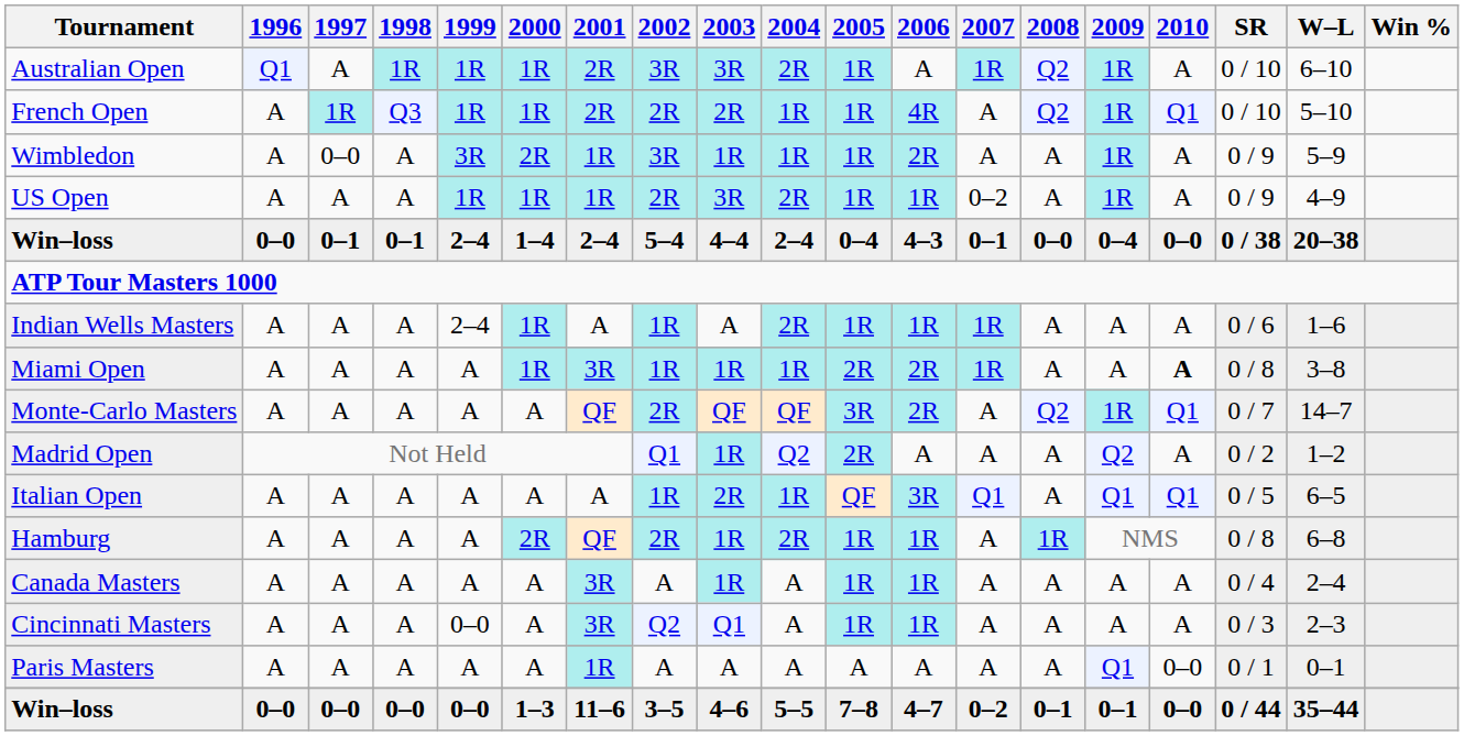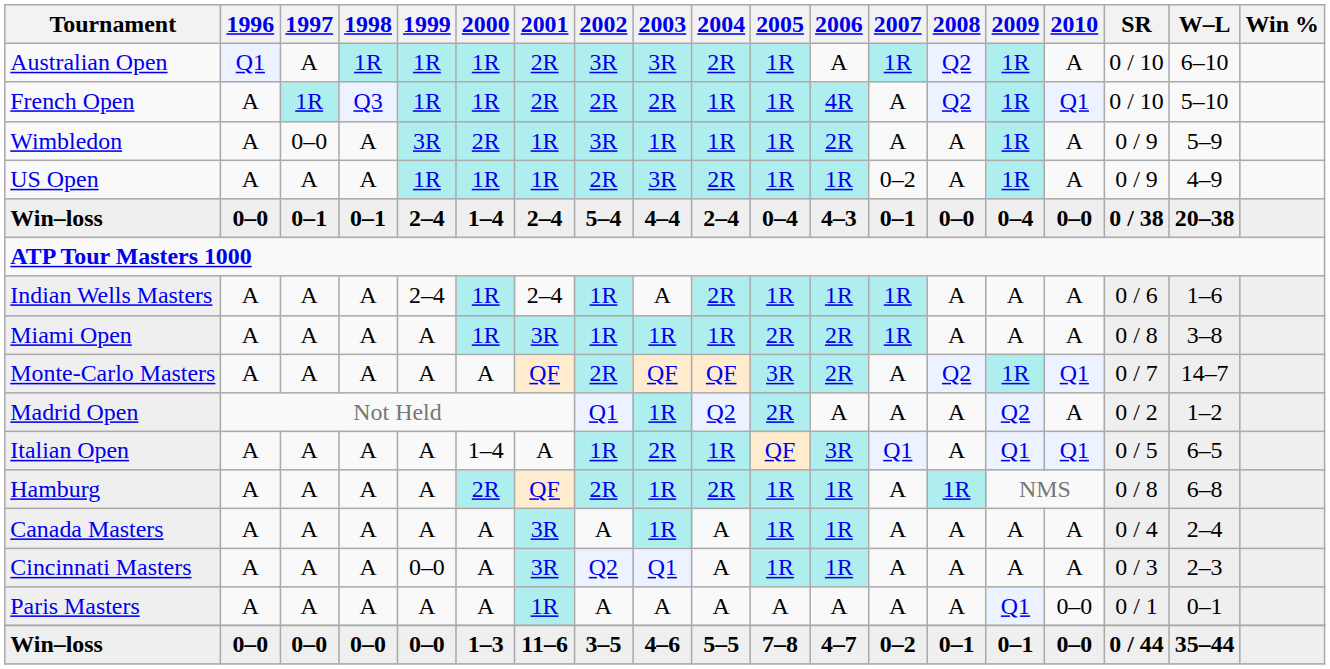 <table class=wikitable style=text-align:center;font-size:97%>
 <tr>
 <th>Tournament</th>
 <th><a href='#'>1996</a></th>
 <th><a href='#'>1997</a></th>
 <th><a href='#'>1998</a></th>
 <th><a href='#'>1999</a></th>
 <th><a href='#'>2000</a></th>
 <th><a href='#'>2001</a></th>
 <th><a href='#'>2002</a></th>
 <th><a href='#'>2003</a></th>
 <th><a href='#'>2004</a></th>
 <th><a href='#'>2005</a></th>
 <th><a href='#'>2006</a></th>
 <th><a href='#'>2007</a></th>
 <th><a href='#'>2008</a></th>
 <th><a href='#'>2009</a></th>
 <th><a href='#'>2010</a></th>
 <th>SR</th>
 <th>W–L</th>
 <th>Win %</th>
 </tr>
 <tr>
 <td align=left><a href='#'>Australian Open</a></td>
 <td bgcolor=ecf2ff><a href='#'>Q1</a></td>
 <td>A</td>
 <td bgcolor=afeeee><a href='#'>1R</a></td>
 <td bgcolor=afeeee><a href='#'>1R</a></td>
 <td bgcolor=afeeee><a href='#'>1R</a></td>
 <td bgcolor=afeeee><a href='#'>2R</a></td>
 <td bgcolor=afeeee><a href='#'>3R</a></td>
 <td bgcolor=afeeee><a href='#'>3R</a></td>
 <td bgcolor=afeeee><a href='#'>2R</a></td>
 <td bgcolor=afeeee><a href='#'>1R</a></td>
 <td>A</td>
 <td bgcolor=afeeee><a href='#'>1R</a></td>
 <td bgcolor=ecf2ff><a href='#'>Q2</a></td>
 <td bgcolor=afeeee><a href='#'>1R</a></td>
 <td>A</td>
 <td>0 / 10</td>
 <td>6–10</td>
 <td></td>
 </tr>
 <tr>
 <td align=left><a href='#'>French Open</a></td>
 <td>A</td>
 <td bgcolor=afeeee><a href='#'>1R</a></td>
 <td bgcolor=ecf2ff><a href='#'>Q3</a></td>
 <td bgcolor=afeeee><a href='#'>1R</a></td>
 <td bgcolor=afeeee><a href='#'>1R</a></td>
 <td bgcolor=afeeee><a href='#'>2R</a></td>
 <td bgcolor=afeeee><a href='#'>2R</a></td>
 <td bgcolor=afeeee><a href='#'>2R</a></td>
 <td bgcolor=afeeee><a href='#'>1R</a></td>
 <td bgcolor=afeeee><a href='#'>1R</a></td>
 <td bgcolor=afeeee><a href='#'>4R</a></td>
 <td>A</td>
 <td bgcolor=ecf2ff><a href='#'>Q2</a></td>
 <td bgcolor=afeeee><a href='#'>1R</a></td>
 <td bgcolor=ecf2ff><a href='#'>Q1</a></td>
 <td>0 / 10</td>
 <td>5–10</td>
 <td></td>
 </tr>
 <tr>
 <td align=left><a href='#'>Wimbledon</a></td>
 <td>A</td>
 <td>0–0</td>
 <td>A</td>
 <td bgcolor=afeeee><a href='#'>3R</a></td>
 <td bgcolor=afeeee><a href='#'>2R</a></td>
 <td bgcolor=afeeee><a href='#'>1R</a></td>
 <td bgcolor=afeeee><a href='#'>3R</a></td>
 <td bgcolor=afeeee><a href='#'>1R</a></td>
 <td bgcolor=afeeee><a href='#'>1R</a></td>
 <td bgcolor=afeeee><a href='#'>1R</a></td>
 <td bgcolor=afeeee><a href='#'>2R</a></td>
 <td>A</td>
 <td>A</td>
 <td bgcolor=afeeee><a href='#'>1R</a></td>
 <td>A</td>
 <td>0 / 9</td>
 <td>5–9</td>
 <td></td>
 </tr>
 <tr>
 <td align=left><a href='#'>US Open</a></td>
 <td>A</td>
 <td>A</td>
 <td>A</td>
 <td bgcolor=afeeee><a href='#'>1R</a></td>
 <td bgcolor=afeeee><a href='#'>1R</a></td>
 <td bgcolor=afeeee><a href='#'>1R</a></td>
 <td bgcolor=afeeee><a href='#'>2R</a></td>
 <td bgcolor=afeeee><a href='#'>3R</a></td>
 <td bgcolor=afeeee><a href='#'>2R</a></td>
 <td bgcolor=afeeee><a href='#'>1R</a></td>
 <td bgcolor=afeeee><a href='#'>1R</a></td>
 <td>0–2</td>
 <td>A</td>
 <td bgcolor=afeeee><a href='#'>1R</a></td>
 <td>A</td>
 <td>0 / 9</td>
 <td>4–9</td>
 <td></td>
 </tr>
 <tr style=font-weight:bold;background:#efefef>
 <td style=text-align:left>Win–loss</td>
 <td>0–0</td>
 <td>0–1</td>
 <td>0–1</td>
 <td>2–4</td>
 <td>1–4</td>
 <td>2–4</td>
 <td>5–4</td>
 <td>4–4</td>
 <td>2–4</td>
 <td>0–4</td>
 <td>4–3</td>
 <td>0–1</td>
 <td>0–0</td>
 <td>0–4</td>
 <td>0–0</td>
 <td>0 / 38</td>
 <td>20–38</td>
 <td></td>
 </tr>
 <tr>
 <td colspan=25 style=text-align:left><strong><a href='#'>ATP Tour Masters 1000</a></strong></td>
 </tr>
 <tr>
 <td bgcolor=efefef align=left><a href='#'>Indian Wells Masters</a></td>
 <td>A</td>
 <td>A</td>
 <td>A</td>
 <td>2–4</td>
 <td bgcolor=afeeee><a href='#'>1R</a></td>
-<td>A</td>
+<td>2–4</td>
 <td bgcolor=afeeee><a href='#'>1R</a></td>
 <td>A</td>
 <td bgcolor=afeeee><a href='#'>2R</a></td>
 <td bgcolor=afeeee><a href='#'>1R</a></td>
 <td bgcolor=afeeee><a href='#'>1R</a></td>
 <td bgcolor=afeeee><a href='#'>1R</a></td>
 <td>A</td>
 <td>A</td>
 <td>A</td>
 <td bgcolor=efefef>0 / 6</td>
 <td bgcolor=efefef>1–6</td>
 <td bgcolor=efefef></td>
 </tr>
 <tr>
 <td bgcolor=efefef align=left><a href='#'>Miami Open</a></td>
 <td>A</td>
 <td>A</td>
 <td>A</td>
 <td>A</td>
 <td bgcolor=afeeee><a href='#'>1R</a></td>
 <td bgcolor=afeeee><a href='#'>3R</a></td>
 <td bgcolor=afeeee><a href='#'>1R</a></td>
 <td bgcolor=afeeee><a href='#'>1R</a></td>
 <td bgcolor=afeeee><a href='#'>1R</a></td>
 <td bgcolor=afeeee><a href='#'>2R</a></td>
 <td bgcolor=afeeee><a href='#'>2R</a></td>
 <td bgcolor=afeeee><a href='#'>1R</a></td>
 <td>A</td>
 <td>A</td>
-<td><strong>A</strong></td>
+<td>A</td>
 <td bgcolor=efefef>0 / 8</td>
 <td bgcolor=efefef>3–8</td>
 <td bgcolor=efefef></td>
 </tr>
 <tr>
 <td bgcolor=efefef align=left><a href='#'>Monte-Carlo Masters</a></td>
 <td>A</td>
 <td>A</td>
 <td>A</td>
 <td>A</td>
 <td>A</td>
 <td bgcolor=ffebcd><a href='#'>QF</a></td>
 <td bgcolor=afeeee><a href='#'>2R</a></td>
 <td bgcolor=ffebcd><a href='#'>QF</a></td>
 <td bgcolor=ffebcd><a href='#'>QF</a></td>
 <td bgcolor=afeeee><a href='#'>3R</a></td>
 <td bgcolor=afeeee><a href='#'>2R</a></td>
 <td>A</td>
 <td bgcolor=ecf2ff><a href='#'>Q2</a></td>
 <td bgcolor=afeeee><a href='#'>1R</a></td>
 <td bgcolor=ecf2ff><a href='#'>Q1</a></td>
 <td bgcolor=efefef>0 / 7</td>
 <td bgcolor=efefef>14–7</td>
 <td bgcolor=efefef></td>
 </tr>
 <tr>
 <td bgcolor=efefef align=left><a href='#'>Madrid Open</a></td>
 <td colspan=6 style=color:#767676>Not Held</td>
 <td bgcolor=ecf2ff><a href='#'>Q1</a></td>
 <td bgcolor=afeeee><a href='#'>1R</a></td>
 <td bgcolor=ecf2ff><a href='#'>Q2</a></td>
 <td bgcolor=afeeee><a href='#'>2R</a></td>
 <td>A</td>
 <td>A</td>
 <td>A</td>
 <td bgcolor=ecf2ff><a href='#'>Q2</a></td>
 <td>A</td>
 <td bgcolor=efefef>0 / 2</td>
 <td bgcolor=efefef>1–2</td>
 <td bgcolor=efefef></td>
 </tr>
 <tr>
 <td bgcolor=efefef align=left><a href='#'>Italian Open</a></td>
 <td>A</td>
 <td>A</td>
 <td>A</td>
 <td>A</td>
-<td>A</td>
+<td>1–4</td>
 <td>A</td>
 <td bgcolor=afeeee><a href='#'>1R</a></td>
 <td bgcolor=afeeee><a href='#'>2R</a></td>
 <td bgcolor=afeeee><a href='#'>1R</a></td>
 <td bgcolor=ffebcd><a href='#'>QF</a></td>
 <td bgcolor=afeeee><a href='#'>3R</a></td>
 <td bgcolor=ecf2ff><a href='#'>Q1</a></td>
 <td>A</td>
 <td bgcolor=ecf2ff><a href='#'>Q1</a></td>
 <td bgcolor=ecf2ff><a href='#'>Q1</a></td>
 <td bgcolor=efefef>0 / 5</td>
 <td bgcolor=efefef>6–5</td>
 <td bgcolor=efefef></td>
 </tr>
 <tr>
 <td bgcolor=efefef align=left><a href='#'>Hamburg</a></td>
 <td>A</td>
 <td>A</td>
 <td>A</td>
 <td>A</td>
 <td bgcolor=afeeee><a href='#'>2R</a></td>
 <td bgcolor=ffebcd><a href='#'>QF</a></td>
 <td bgcolor=afeeee><a href='#'>2R</a></td>
 <td bgcolor=afeeee><a href='#'>1R</a></td>
 <td bgcolor=afeeee><a href='#'>2R</a></td>
 <td bgcolor=afeeee><a href='#'>1R</a></td>
 <td bgcolor=afeeee><a href='#'>1R</a></td>
 <td>A</td>
 <td bgcolor=afeeee><a href='#'>1R</a></td>
 <td colspan=2 style=color:#767676>NMS</td>
 <td bgcolor=efefef>0 / 8</td>
 <td bgcolor=efefef>6–8</td>
 <td bgcolor=efefef></td>
 </tr>
 <tr>
 <td bgcolor=efefef align=left><a href='#'>Canada Masters</a></td>
 <td>A</td>
 <td>A</td>
 <td>A</td>
 <td>A</td>
 <td>A</td>
 <td bgcolor=afeeee><a href='#'>3R</a></td>
 <td>A</td>
 <td bgcolor=afeeee><a href='#'>1R</a></td>
 <td>A</td>
 <td bgcolor=afeeee><a href='#'>1R</a></td>
 <td bgcolor=afeeee><a href='#'>1R</a></td>
 <td>A</td>
 <td>A</td>
 <td>A</td>
 <td>A</td>
 <td bgcolor=efefef>0 / 4</td>
 <td bgcolor=efefef>2–4</td>
 <td bgcolor=efefef></td>
 </tr>
 <tr>
 <td bgcolor=efefef align=left><a href='#'>Cincinnati Masters</a></td>
 <td>A</td>
 <td>A</td>
 <td>A</td>
 <td>0–0</td>
 <td>A</td>
 <td bgcolor=afeeee><a href='#'>3R</a></td>
 <td bgcolor=ecf2ff><a href='#'>Q2</a></td>
 <td bgcolor=ecf2ff><a href='#'>Q1</a></td>
 <td>A</td>
 <td bgcolor=afeeee><a href='#'>1R</a></td>
 <td bgcolor=afeeee><a href='#'>1R</a></td>
 <td>A</td>
 <td>A</td>
 <td>A</td>
 <td>A</td>
 <td bgcolor=efefef>0 / 3</td>
 <td bgcolor=efefef>2–3</td>
 <td bgcolor=efefef></td>
 </tr>
 <tr>
 <td bgcolor=efefef align=left><a href='#'>Paris Masters</a></td>
 <td>A</td>
 <td>A</td>
 <td>A</td>
 <td>A</td>
 <td>A</td>
 <td bgcolor=afeeee><a href='#'>1R</a></td>
 <td>A</td>
 <td>A</td>
 <td>A</td>
 <td>A</td>
 <td>A</td>
 <td>A</td>
 <td>A</td>
 <td bgcolor=ecf2ff><a href='#'>Q1</a></td>
 <td>0–0</td>
 <td bgcolor=efefef>0 / 1</td>
 <td bgcolor=efefef>0–1</td>
 <td bgcolor=efefef></td>
 </tr>
 <tr>
 </tr>
 <tr style=font-weight:bold;background:#efefef>
 <td style=text-align:left>Win–loss</td>
 <td>0–0</td>
 <td>0–0</td>
 <td>0–0</td>
 <td>0–0</td>
 <td>1–3</td>
 <td>11–6</td>
 <td>3–5</td>
 <td>4–6</td>
 <td>5–5</td>
 <td>7–8</td>
 <td>4–7</td>
 <td>0–2</td>
 <td>0–1</td>
 <td>0–1</td>
 <td>0–0</td>
 <td>0 / 44</td>
 <td>35–44</td>
 <td></td>
 </tr>
 </table>
